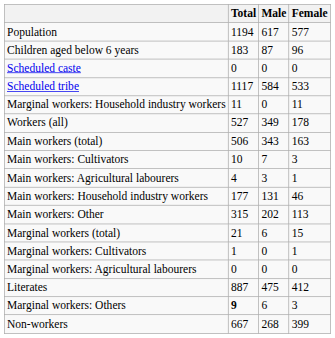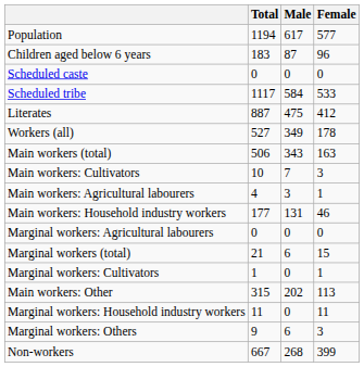 <table class="wikitable sortable">
 <tr>
 <th></th>
 <th>Total</th>
 <th>Male</th>
 <th>Female</th>
 </tr>
 <tr>
 <td>Population</td>
 <td>1194</td>
 <td>617</td>
 <td>577</td>
 </tr>
 <tr>
 <td>Children aged below 6 years</td>
 <td>183</td>
 <td>87</td>
 <td>96</td>
 </tr>
 <tr>
 <td><a href='#'>Scheduled caste</a></td>
 <td>0</td>
 <td>0</td>
 <td>0</td>
 </tr>
 <tr>
 <td><a href='#'>Scheduled tribe</a></td>
 <td>1117</td>
 <td>584</td>
 <td>533</td>
 </tr>
 <tr>
-<td>Marginal workers: Household industry workers</td>
-<td>11</td>
-<td>0</td>
-<td>11</td>
+<td>Literates</td>
+<td>887</td>
+<td>475</td>
+<td>412</td>
 </tr>
 <tr>
 <td>Workers (all)</td>
 <td>527</td>
 <td>349</td>
 <td>178</td>
 </tr>
 <tr>
 <td>Main workers (total)</td>
 <td>506</td>
 <td>343</td>
 <td>163</td>
 </tr>
 <tr>
 <td>Main workers: Cultivators</td>
 <td>10</td>
 <td>7</td>
 <td>3</td>
 </tr>
 <tr>
 <td>Main workers: Agricultural labourers</td>
 <td>4</td>
 <td>3</td>
 <td>1</td>
 </tr>
 <tr>
 <td>Main workers: Household industry workers</td>
 <td>177</td>
 <td>131</td>
 <td>46</td>
 </tr>
 <tr>
-<td>Main workers: Other</td>
-<td>315</td>
-<td>202</td>
-<td>113</td>
+<td>Marginal workers: Agricultural labourers</td>
+<td>0</td>
+<td>0</td>
+<td>0</td>
 </tr>
 <tr>
 <td>Marginal workers (total)</td>
 <td>21</td>
 <td>6</td>
 <td>15</td>
 </tr>
 <tr>
 <td>Marginal workers: Cultivators</td>
 <td>1</td>
 <td>0</td>
 <td>1</td>
 </tr>
 <tr>
-<td>Marginal workers: Agricultural labourers</td>
-<td>0</td>
-<td>0</td>
-<td>0</td>
+<td>Main workers: Other</td>
+<td>315</td>
+<td>202</td>
+<td>113</td>
 </tr>
 <tr>
-<td>Literates</td>
-<td>887</td>
-<td>475</td>
-<td>412</td>
+<td>Marginal workers: Household industry workers</td>
+<td>11</td>
+<td>0</td>
+<td>11</td>
 </tr>
 <tr>
 <td>Marginal workers: Others</td>
-<td><strong>9</strong></td>
+<td>9</td>
 <td>6</td>
 <td>3</td>
 </tr>
 <tr>
 <td>Non-workers</td>
 <td>667</td>
 <td>268</td>
 <td>399</td>
 </tr>
 </table>
